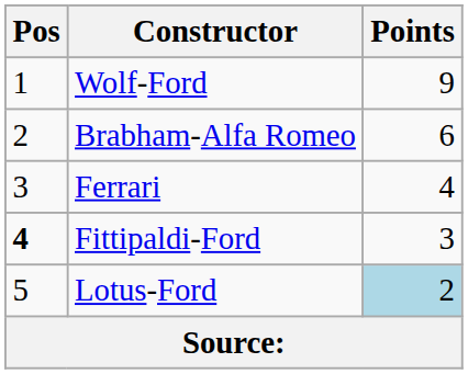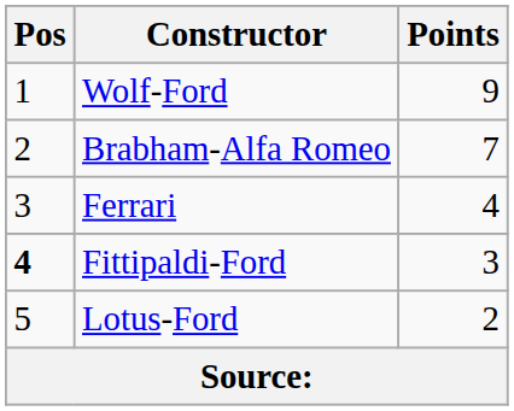 <table class="wikitable" style="font-size: 95%;">
 <tr>
 <th>Pos</th>
 <th>Constructor</th>
 <th>Points</th>
 </tr>
 <tr>
 <td>1</td>
 <td> <a href='#'>Wolf</a>-<a href='#'>Ford</a></td>
 <td align="right">9</td>
 </tr>
 <tr>
 <td>2</td>
 <td> <a href='#'>Brabham</a>-<a href='#'>Alfa Romeo</a></td>
-<td align="right">6</td>
+<td align="right">7</td>
 </tr>
 <tr>
 <td>3</td>
 <td> <a href='#'>Ferrari</a></td>
 <td align="right">4</td>
 </tr>
 <tr>
 <td><strong>4</strong></td>
 <td> <a href='#'>Fittipaldi</a>-<a href='#'>Ford</a></td>
 <td align="right">3</td>
 </tr>
 <tr>
 <td>5</td>
 <td> <a href='#'>Lotus</a>-<a href='#'>Ford</a></td>
-<td align="right" style="background: lightblue;">2</td>
+<td align="right">2</td>
 </tr>
 <tr>
 <th colspan=3>Source:</th>
 </tr>
 </table>
